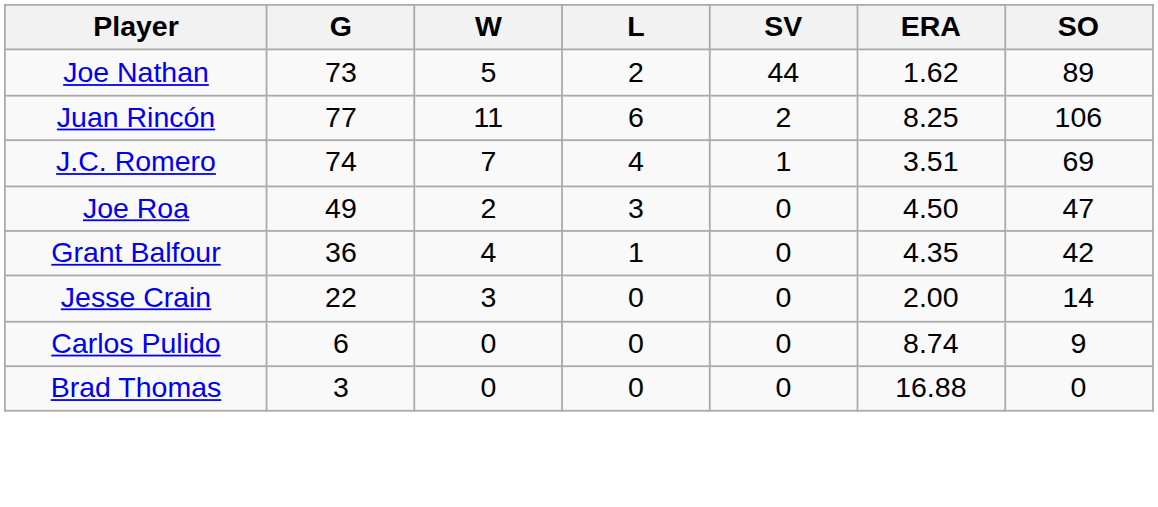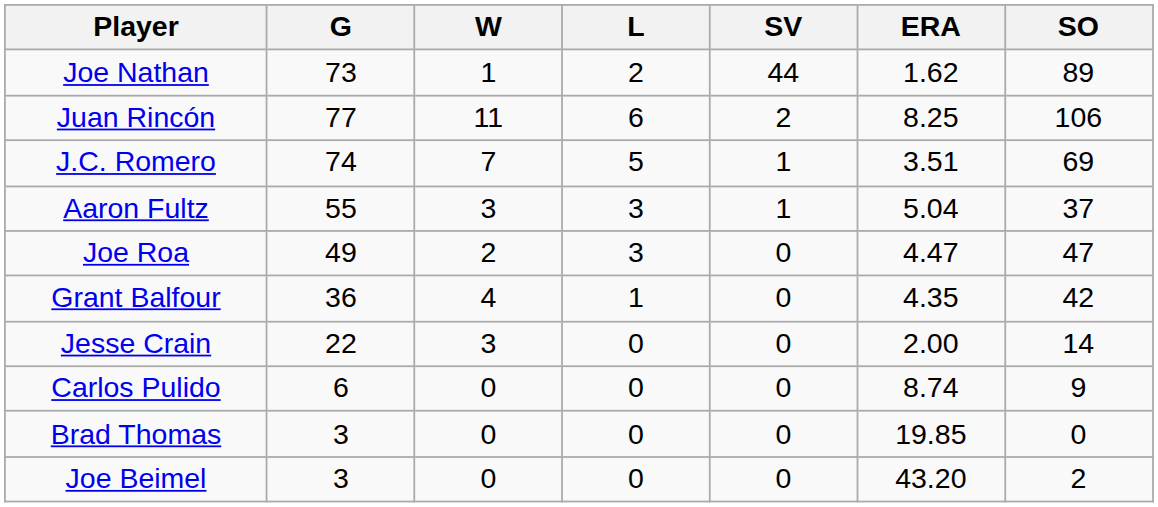 <table class="wikitable sortable">
 <tr>
 <th bgcolor="#DDDDFF" width="16%">Player</th>
 <th bgcolor="#DDDDFF" width="9%">G</th>
 <th bgcolor="#DDDDFF" width="9%">W</th>
 <th bgcolor="#DDDDFF" width="9%">L</th>
 <th bgcolor="#DDDDFF" width="9%">SV</th>
 <th bgcolor="#DDDDFF" width="9%">ERA</th>
 <th bgcolor="#DDDDFF" width="9%">SO</th>
 </tr>
 <tr align="center">
 <td><a href='#'>Joe Nathan</a></td>
 <td>73</td>
-<td>5</td>
+<td>1</td>
 <td>2</td>
 <td>44</td>
 <td>1.62</td>
 <td>89</td>
 </tr>
 <tr align=center>
 <td><a href='#'>Juan Rincón</a></td>
 <td>77</td>
 <td>11</td>
 <td>6</td>
 <td>2</td>
 <td>8.25</td>
 <td>106</td>
 </tr>
 <tr align="center">
 <td><a href='#'>J.C. Romero</a></td>
 <td>74</td>
 <td>7</td>
-<td>4</td>
+<td>5</td>
 <td>1</td>
 <td>3.51</td>
 <td>69</td>
+</tr>
+<tr align="center">
+<td><a href='#'>Aaron Fultz</a></td>
+<td>55</td>
+<td>3</td>
+<td>3</td>
+<td>1</td>
+<td>5.04</td>
+<td>37</td>
 </tr>
 <tr align="center">
 <td><a href='#'>Joe Roa</a></td>
 <td>49</td>
 <td>2</td>
 <td>3</td>
 <td>0</td>
-<td>4.50</td>
+<td>4.47</td>
 <td>47</td>
 </tr>
 <tr align="center">
 <td><a href='#'>Grant Balfour</a></td>
 <td>36</td>
 <td>4</td>
 <td>1</td>
 <td>0</td>
 <td>4.35</td>
 <td>42</td>
 </tr>
 <tr align="center">
 <td><a href='#'>Jesse Crain</a></td>
 <td>22</td>
 <td>3</td>
 <td>0</td>
 <td>0</td>
 <td>2.00</td>
 <td>14</td>
 </tr>
 <tr align="center">
 <td><a href='#'>Carlos Pulido</a></td>
 <td>6</td>
 <td>0</td>
 <td>0</td>
 <td>0</td>
 <td>8.74</td>
 <td>9</td>
 </tr>
 <tr align="center">
 <td><a href='#'>Brad Thomas</a></td>
 <td>3</td>
 <td>0</td>
 <td>0</td>
 <td>0</td>
-<td>16.88</td>
+<td>19.85</td>
 <td>0</td>
 </tr>
+<tr align="center">
+<td><a href='#'>Joe Beimel</a></td>
+<td>3</td>
+<td>0</td>
+<td>0</td>
+<td>0</td>
+<td>43.20</td>
+<td>2</td>
+</tr>
 </table>
